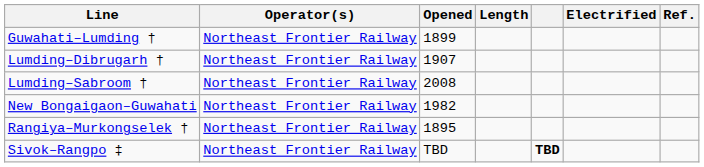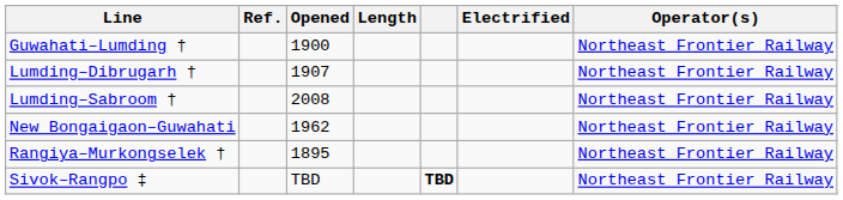 <table class="wikitable sortable" style="font-size:small;">
 <tr>
 <th>Line</th>
-<th>Operator(s)</th>
+<th>Ref.</th>
 <th>Opened</th>
 <th>Length</th>
 <th></th>
 <th>Electrified</th>
-<th>Ref.</th>
+<th>Operator(s)</th>
 </tr>
 <tr>
 <td><a href='#'>Guwahati–Lumding</a> †</td>
-<td><a href='#'>Northeast Frontier Railway</a></td>
-<td>1899</td>
+<td></td>
+<td>1900</td>
 <td></td>
 <td></td>
 <td></td>
-<td></td>
+<td><a href='#'>Northeast Frontier Railway</a></td>
 </tr>
 <tr>
 <td><a href='#'>Lumding–Dibrugarh</a> †</td>
-<td><a href='#'>Northeast Frontier Railway</a></td>
+<td></td>
 <td>1907</td>
 <td></td>
 <td></td>
 <td></td>
-<td></td>
+<td><a href='#'>Northeast Frontier Railway</a></td>
 </tr>
 <tr>
 <td><a href='#'>Lumding–Sabroom</a> †</td>
-<td><a href='#'>Northeast Frontier Railway</a></td>
+<td></td>
 <td>2008</td>
 <td></td>
 <td></td>
 <td></td>
-<td></td>
+<td><a href='#'>Northeast Frontier Railway</a></td>
 </tr>
 <tr>
 <td><a href='#'>New Bongaigaon–Guwahati</a></td>
-<td><a href='#'>Northeast Frontier Railway</a></td>
-<td>1982</td>
+<td></td>
+<td>1962</td>
 <td></td>
 <td></td>
 <td></td>
-<td></td>
+<td><a href='#'>Northeast Frontier Railway</a></td>
 </tr>
 <tr>
 <td><a href='#'>Rangiya–Murkongselek</a> †</td>
-<td><a href='#'>Northeast Frontier Railway</a></td>
+<td></td>
 <td>1895</td>
 <td></td>
 <td></td>
 <td></td>
-<td></td>
+<td><a href='#'>Northeast Frontier Railway</a></td>
 </tr>
 <tr>
 <td><a href='#'>Sivok–Rangpo</a> ‡</td>
-<td><a href='#'>Northeast Frontier Railway</a></td>
+<td></td>
 <td>TBD</td>
 <td></td>
 <td><strong>TBD</strong></td>
 <td></td>
-<td></td>
+<td><a href='#'>Northeast Frontier Railway</a></td>
 </tr>
 </table>
